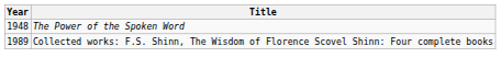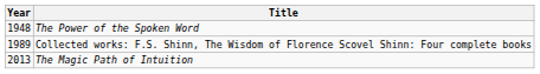 <table class="wikitable">
 <tr>
 <th>Year</th>
 <th>Title</th>
 </tr>
 <tr>
 <td>1948</td>
 <td><em>The Power of the Spoken Word</em></td>
 </tr>
 <tr>
 <td>1989</td>
 <td>Collected works: F.S. Shinn, The Wisdom of Florence Scovel Shinn: Four complete books</td>
 </tr>
+<tr>
+<td>2013</td>
+<td><em>The Magic Path of Intuition</em></td>
+</tr>
 </table>
